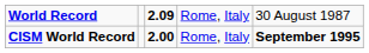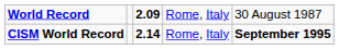 <table class="wikitable">
 <tr>
 <td><strong><a href='#'>World Record</a></strong></td>
 <td></td>
 <td><strong>2.09</strong></td>
 <td><a href='#'>Rome</a>, <a href='#'>Italy</a></td>
 <td>30 August  1987</td>
 </tr>
 <tr>
 <td><strong><a href='#'>CISM</a> World Record</strong></td>
 <td></td>
-<td><strong>2.00</strong></td>
+<td><strong>2.14</strong></td>
 <td><a href='#'>Rome</a>, <a href='#'>Italy</a></td>
 <td><strong>September 1995</strong></td>
 </tr>
 </table>
